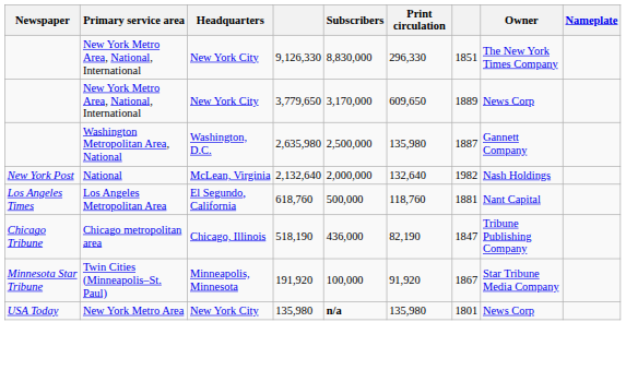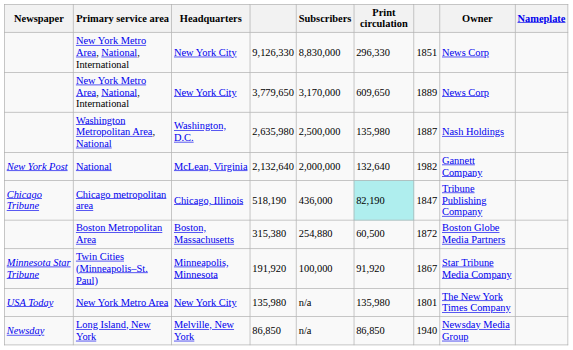 <table class="wikitable sortable">
 <tr>
 <th>Newspaper</th>
 <th>Primary service area</th>
 <th>Headquarters</th>
 <th data-sort-type="number"></th>
 <th>Subscribers</th>
 <th>Print circulation</th>
 <th></th>
 <th>Owner</th>
 <th class="unsortable"><a href='#'>Nameplate</a></th>
 </tr>
 <tr>
 <td></td>
 <td><a href='#'>New York Metro Area</a>, <a href='#'>National</a>,<br>International</td>
 <td><a href='#'>New York City</a></td>
 <td>9,126,330</td>
 <td>8,830,000</td>
 <td>296,330</td>
 <td>1851</td>
-<td><a href='#'>The New York Times Company</a></td>
+<td><a href='#'>News Corp</a></td>
 <td></td>
 </tr>
 <tr>
 <td></td>
 <td><a href='#'>New York Metro Area</a>, <a href='#'>National</a>,<br>International</td>
 <td><a href='#'>New York City</a></td>
 <td>3,779,650</td>
 <td>3,170,000</td>
 <td>609,650</td>
 <td>1889</td>
 <td><a href='#'>News Corp</a></td>
 <td></td>
 </tr>
 <tr>
 <td></td>
 <td><a href='#'>Washington Metropolitan Area</a>, <a href='#'>National</a></td>
 <td><a href='#'>Washington, D.C.</a></td>
 <td>2,635,980</td>
 <td>2,500,000</td>
 <td>135,980</td>
 <td>1887</td>
-<td><a href='#'>Gannett Company</a></td>
+<td><a href='#'>Nash Holdings</a></td>
 <td></td>
 </tr>
 <tr>
 <td><em><a href='#'>New York Post</a></em></td>
 <td><a href='#'>National</a></td>
 <td><a href='#'>McLean, Virginia</a></td>
 <td>2,132,640</td>
 <td>2,000,000</td>
 <td>132,640</td>
 <td>1982</td>
-<td><a href='#'>Nash Holdings</a></td>
-<td></td>
-</tr>
-<tr>
-<td><em><a href='#'>Los Angeles Times</a></em></td>
-<td><a href='#'>Los Angeles Metropolitan Area</a></td>
-<td><a href='#'>El Segundo, California</a></td>
-<td>618,760</td>
-<td>500,000</td>
-<td>118,760</td>
-<td>1881</td>
-<td><a href='#'>Nant Capital</a></td>
+<td><a href='#'>Gannett Company</a></td>
 <td></td>
 </tr>
 <tr>
 <td><em><a href='#'>Chicago Tribune</a></em></td>
 <td><a href='#'>Chicago metropolitan area</a></td>
 <td><a href='#'>Chicago, Illinois</a></td>
 <td>518,190</td>
 <td>436,000</td>
-<td>82,190</td>
+<td style="background: paleturquoise;">82,190</td>
 <td>1847</td>
 <td><a href='#'>Tribune Publishing Company</a></td>
+<td></td>
+</tr>
+<tr>
+<td></td>
+<td><a href='#'>Boston Metropolitan Area</a></td>
+<td><a href='#'>Boston, Massachusetts</a></td>
+<td>315,380</td>
+<td>254,880</td>
+<td>60,500</td>
+<td>1872</td>
+<td><a href='#'>Boston Globe Media Partners</a></td>
 <td></td>
 </tr>
 <tr>
 <td><em><a href='#'>Minnesota Star Tribune</a></em></td>
 <td><a href='#'>Twin Cities (Minneapolis–St. Paul)</a></td>
 <td><a href='#'>Minneapolis, Minnesota</a></td>
 <td>191,920</td>
 <td>100,000</td>
 <td>91,920</td>
 <td>1867</td>
 <td><a href='#'>Star Tribune Media Company</a></td>
 <td></td>
 </tr>
 <tr>
 <td><em><a href='#'>USA Today</a></em></td>
 <td><a href='#'>New York Metro Area</a></td>
 <td><a href='#'>New York City</a></td>
 <td>135,980</td>
-<td><strong>n/a</strong></td>
+<td>n/a</td>
 <td>135,980</td>
 <td>1801</td>
-<td><a href='#'>News Corp</a></td>
+<td><a href='#'>The New York Times Company</a></td>
+<td></td>
+</tr>
+<tr>
+<td><em><a href='#'>Newsday</a></em></td>
+<td><a href='#'>Long Island, New York</a></td>
+<td><a href='#'>Melville, New York</a></td>
+<td>86,850</td>
+<td>n/a</td>
+<td>86,850</td>
+<td>1940</td>
+<td><a href='#'>Newsday Media Group</a></td>
 <td></td>
 </tr>
 </table>
